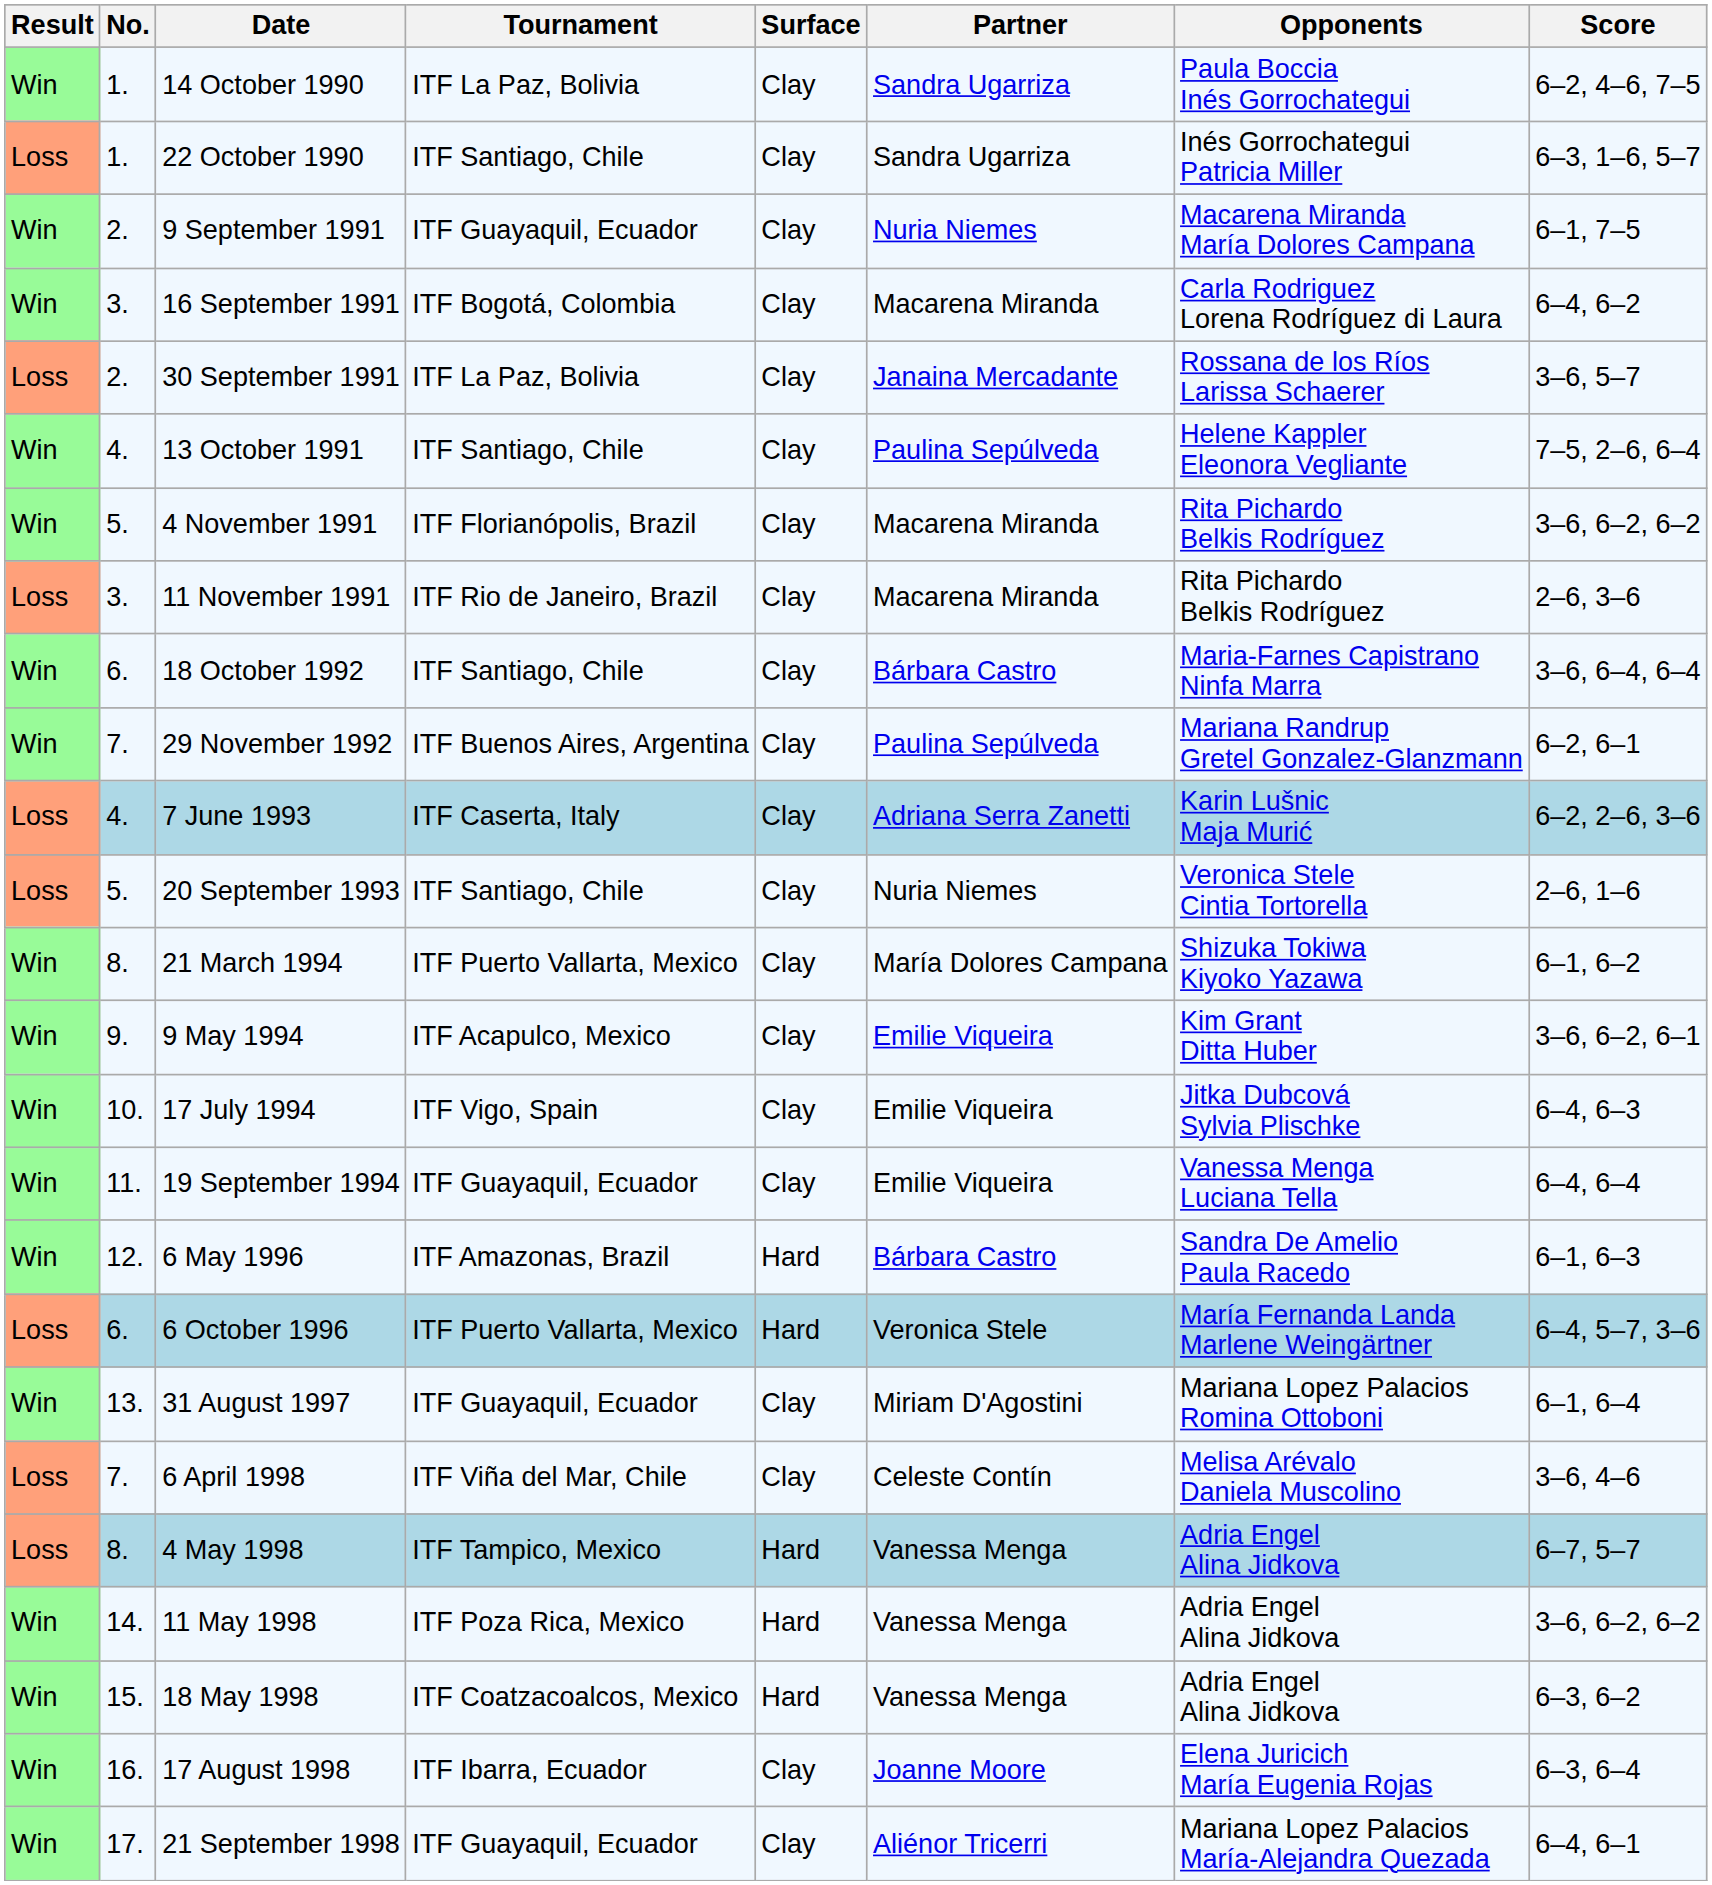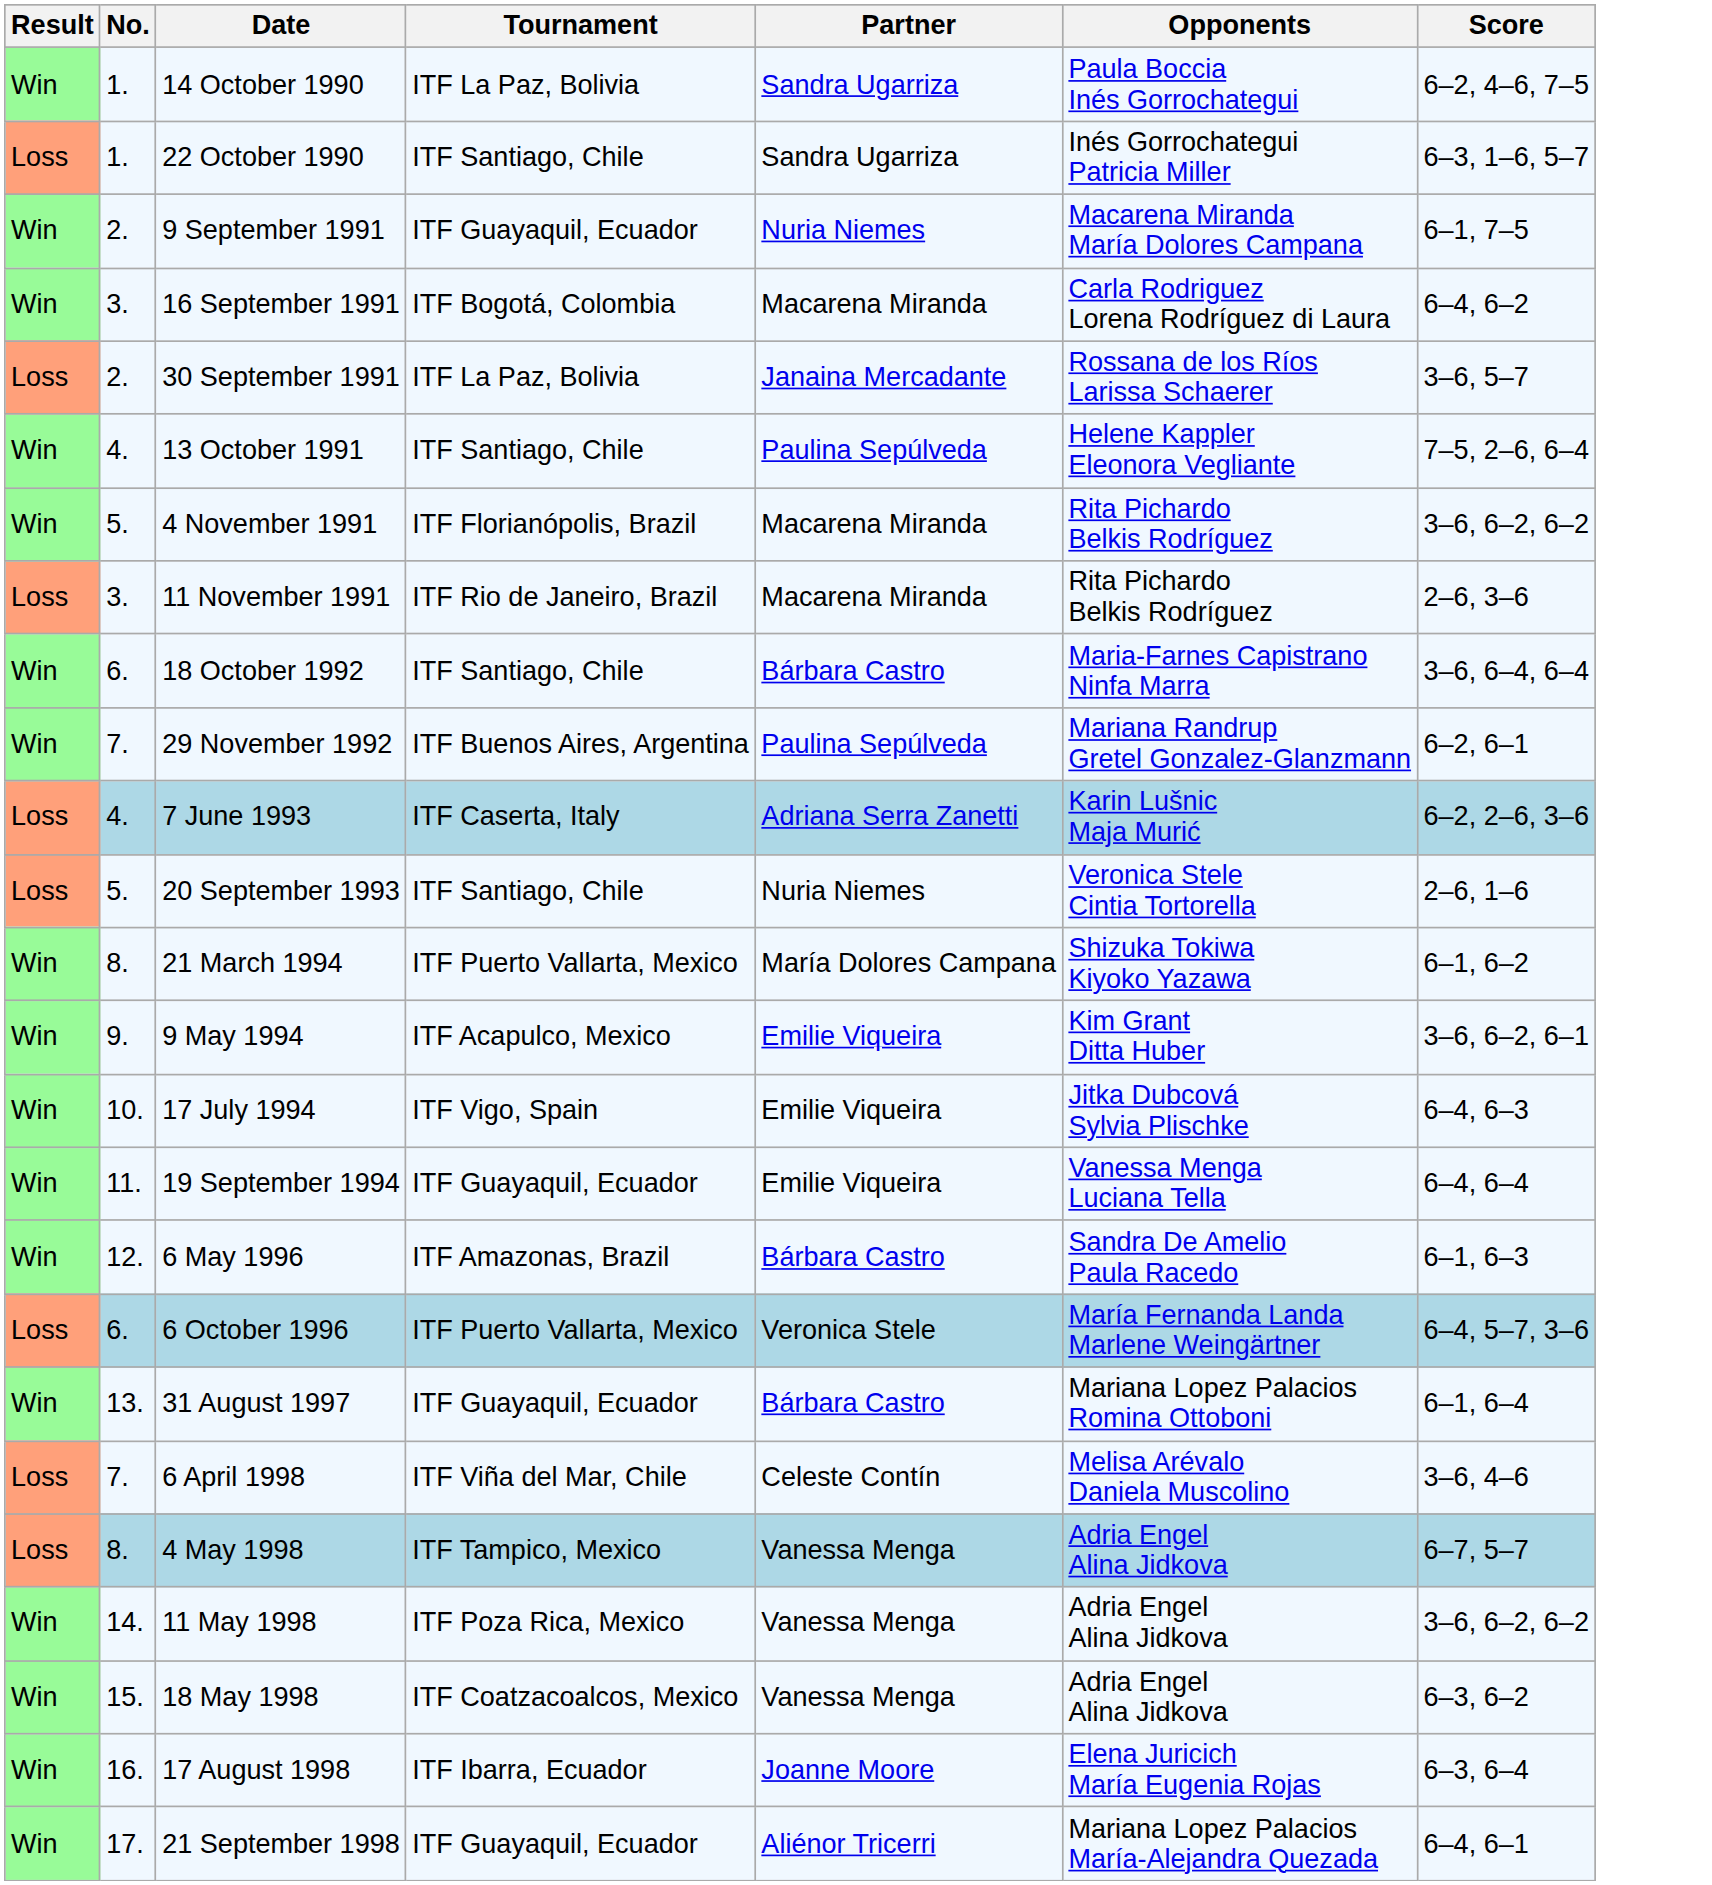 <table class="sortable wikitable">
 <tr>
 <th>Result</th>
 <th>No.</th>
 <th>Date</th>
 <th>Tournament</th>
-<th>Surface</th>
 <th>Partner</th>
 <th>Opponents</th>
 <th class="unsortable">Score</th>
 </tr>
 <tr style="background:#f0f8ff;">
 <td style="background:#98fb98;">Win</td>
 <td>1.</td>
 <td>14 October 1990</td>
 <td>ITF La Paz, Bolivia</td>
-<td>Clay</td>
 <td> <a href='#'>Sandra Ugarriza</a></td>
 <td> <a href='#'>Paula Boccia</a> <br>  <a href='#'>Inés Gorrochategui</a></td>
 <td>6–2, 4–6, 7–5</td>
 </tr>
 <tr style="background:#f0f8ff;">
 <td style="background:#ffa07a;">Loss</td>
 <td>1.</td>
 <td>22 October 1990</td>
 <td>ITF Santiago, Chile</td>
-<td>Clay</td>
 <td> Sandra Ugarriza</td>
 <td> Inés Gorrochategui <br>  <a href='#'>Patricia Miller</a></td>
 <td>6–3, 1–6, 5–7</td>
 </tr>
 <tr style="background:#f0f8ff;">
 <td style="background:#98fb98;">Win</td>
 <td>2.</td>
 <td>9 September 1991</td>
 <td>ITF Guayaquil, Ecuador</td>
-<td>Clay</td>
 <td> <a href='#'>Nuria Niemes</a></td>
 <td> <a href='#'>Macarena Miranda</a> <br>  <a href='#'>María Dolores Campana</a></td>
 <td>6–1, 7–5</td>
 </tr>
 <tr style="background:#f0f8ff;">
 <td style="background:#98fb98;">Win</td>
 <td>3.</td>
 <td>16 September 1991</td>
 <td>ITF Bogotá, Colombia</td>
-<td>Clay</td>
 <td> Macarena Miranda</td>
 <td> <a href='#'>Carla Rodriguez</a> <br>  Lorena Rodríguez di Laura</td>
 <td>6–4, 6–2</td>
 </tr>
 <tr style="background:#f0f8ff;">
 <td style="background:#ffa07a;">Loss</td>
 <td>2.</td>
 <td>30 September 1991</td>
 <td>ITF La Paz, Bolivia</td>
-<td>Clay</td>
 <td> <a href='#'>Janaina Mercadante</a></td>
 <td> <a href='#'>Rossana de los Ríos</a> <br>  <a href='#'>Larissa Schaerer</a></td>
 <td>3–6, 5–7</td>
 </tr>
 <tr style="background:#f0f8ff;">
 <td style="background:#98fb98;">Win</td>
 <td>4.</td>
 <td>13 October 1991</td>
 <td>ITF Santiago, Chile</td>
-<td>Clay</td>
 <td> <a href='#'>Paulina Sepúlveda</a></td>
 <td> <a href='#'>Helene Kappler</a> <br>  <a href='#'>Eleonora Vegliante</a></td>
 <td>7–5, 2–6, 6–4</td>
 </tr>
 <tr style="background:#f0f8ff;">
 <td style="background:#98fb98;">Win</td>
 <td>5.</td>
 <td>4 November 1991</td>
 <td>ITF Florianópolis, Brazil</td>
-<td>Clay</td>
 <td> Macarena Miranda</td>
 <td> <a href='#'>Rita Pichardo</a> <br>  <a href='#'>Belkis Rodríguez</a></td>
 <td>3–6, 6–2, 6–2</td>
 </tr>
 <tr style="background:#f0f8ff;">
 <td style="background:#ffa07a;">Loss</td>
 <td>3.</td>
 <td>11 November 1991</td>
 <td>ITF Rio de Janeiro, Brazil</td>
-<td>Clay</td>
 <td> Macarena Miranda</td>
 <td> Rita Pichardo <br>  Belkis Rodríguez</td>
 <td>2–6, 3–6</td>
 </tr>
 <tr style="background:#f0f8ff;">
 <td style="background:#98fb98;">Win</td>
 <td>6.</td>
 <td>18 October 1992</td>
 <td>ITF Santiago, Chile</td>
-<td>Clay</td>
 <td> <a href='#'>Bárbara Castro</a></td>
 <td> <a href='#'>Maria-Farnes Capistrano</a> <br>  <a href='#'>Ninfa Marra</a></td>
 <td>3–6, 6–4, 6–4</td>
 </tr>
 <tr style="background:#f0f8ff;">
 <td style="background:#98fb98;">Win</td>
 <td>7.</td>
 <td>29 November 1992</td>
 <td>ITF Buenos Aires, Argentina</td>
-<td>Clay</td>
 <td> <a href='#'>Paulina Sepúlveda</a></td>
 <td> <a href='#'>Mariana Randrup</a> <br>  <a href='#'>Gretel Gonzalez-Glanzmann</a></td>
 <td>6–2, 6–1</td>
 </tr>
 <tr style="background:lightblue;">
 <td style="background:#ffa07a;">Loss</td>
 <td>4.</td>
 <td>7 June 1993</td>
 <td>ITF Caserta, Italy</td>
-<td>Clay</td>
 <td> <a href='#'>Adriana Serra Zanetti</a></td>
 <td> <a href='#'>Karin Lušnic</a> <br>  <a href='#'>Maja Murić</a></td>
 <td>6–2, 2–6, 3–6</td>
 </tr>
 <tr style="background:#f0f8ff;">
 <td style="background:#ffa07a;">Loss</td>
 <td>5.</td>
 <td>20 September 1993</td>
 <td>ITF Santiago, Chile</td>
-<td>Clay</td>
 <td> Nuria Niemes</td>
 <td> <a href='#'>Veronica Stele</a> <br>  <a href='#'>Cintia Tortorella</a></td>
 <td>2–6, 1–6</td>
 </tr>
 <tr style="background:#f0f8ff;">
 <td style="background:#98fb98;">Win</td>
 <td>8.</td>
 <td>21 March 1994</td>
 <td>ITF Puerto Vallarta, Mexico</td>
-<td>Clay</td>
 <td> María Dolores Campana</td>
 <td> <a href='#'>Shizuka Tokiwa</a> <br>  <a href='#'>Kiyoko Yazawa</a></td>
 <td>6–1, 6–2</td>
 </tr>
 <tr style="background:#f0f8ff;">
 <td style="background:#98fb98;">Win</td>
 <td>9.</td>
 <td>9 May 1994</td>
 <td>ITF Acapulco, Mexico</td>
-<td>Clay</td>
 <td> <a href='#'>Emilie Viqueira</a></td>
 <td> <a href='#'>Kim Grant</a> <br>  <a href='#'>Ditta Huber</a></td>
 <td>3–6, 6–2, 6–1</td>
 </tr>
 <tr style="background:#f0f8ff;">
 <td style="background:#98fb98;">Win</td>
 <td>10.</td>
 <td>17 July 1994</td>
 <td>ITF Vigo, Spain</td>
-<td>Clay</td>
 <td> Emilie Viqueira</td>
 <td> <a href='#'>Jitka Dubcová</a> <br>  <a href='#'>Sylvia Plischke</a></td>
 <td>6–4, 6–3</td>
 </tr>
 <tr style="background:#f0f8ff;">
 <td style="background:#98fb98;">Win</td>
 <td>11.</td>
 <td>19 September 1994</td>
 <td>ITF Guayaquil, Ecuador</td>
-<td>Clay</td>
 <td> Emilie Viqueira</td>
 <td> <a href='#'>Vanessa Menga</a> <br>  <a href='#'>Luciana Tella</a></td>
 <td>6–4, 6–4</td>
 </tr>
 <tr style="background:#f0f8ff;">
 <td style="background:#98fb98;">Win</td>
 <td>12.</td>
 <td>6 May 1996</td>
 <td>ITF Amazonas, Brazil</td>
-<td>Hard</td>
 <td> <a href='#'>Bárbara Castro</a></td>
 <td> <a href='#'>Sandra De Amelio</a> <br>  <a href='#'>Paula Racedo</a></td>
 <td>6–1, 6–3</td>
 </tr>
 <tr style="background:lightblue;">
 <td style="background:#ffa07a;">Loss</td>
 <td>6.</td>
 <td>6 October 1996</td>
 <td>ITF Puerto Vallarta, Mexico</td>
-<td>Hard</td>
 <td> Veronica Stele</td>
 <td> <a href='#'>María Fernanda Landa</a> <br>  <a href='#'>Marlene Weingärtner</a></td>
 <td>6–4, 5–7, 3–6</td>
 </tr>
 <tr style="background:#f0f8ff;">
 <td style="background:#98fb98;">Win</td>
 <td>13.</td>
 <td>31 August 1997</td>
 <td>ITF Guayaquil, Ecuador</td>
-<td>Clay</td>
-<td> Miriam D'Agostini</td>
+<td> <a href='#'>Bárbara Castro</a></td>
 <td> Mariana Lopez Palacios <br>  <a href='#'>Romina Ottoboni</a></td>
 <td>6–1, 6–4</td>
 </tr>
 <tr style="background:#f0f8ff;">
 <td style="background:#ffa07a;">Loss</td>
 <td>7.</td>
 <td>6 April 1998</td>
 <td>ITF Viña del Mar, Chile</td>
-<td>Clay</td>
 <td> Celeste Contín</td>
 <td> <a href='#'>Melisa Arévalo</a> <br>  <a href='#'>Daniela Muscolino</a></td>
 <td>3–6, 4–6</td>
 </tr>
 <tr style="background:lightblue;">
 <td style="background:#ffa07a;">Loss</td>
 <td>8.</td>
 <td>4 May 1998</td>
 <td>ITF Tampico, Mexico</td>
-<td>Hard</td>
 <td> Vanessa Menga</td>
 <td> <a href='#'>Adria Engel</a> <br>  <a href='#'>Alina Jidkova</a></td>
 <td>6–7, 5–7</td>
 </tr>
 <tr style="background:#f0f8ff;">
 <td style="background:#98fb98;">Win</td>
 <td>14.</td>
 <td>11 May 1998</td>
 <td>ITF Poza Rica, Mexico</td>
-<td>Hard</td>
 <td> Vanessa Menga</td>
 <td> Adria Engel <br>  Alina Jidkova</td>
 <td>3–6, 6–2, 6–2</td>
 </tr>
 <tr style="background:#f0f8ff;">
 <td style="background:#98fb98;">Win</td>
 <td>15.</td>
 <td>18 May 1998</td>
 <td>ITF Coatzacoalcos, Mexico</td>
-<td>Hard</td>
 <td> Vanessa Menga</td>
 <td> Adria Engel <br>  Alina Jidkova</td>
 <td>6–3, 6–2</td>
 </tr>
 <tr bgcolor="#f0f8ff">
 <td style="background:#98fb98;">Win</td>
 <td>16.</td>
 <td>17 August 1998</td>
 <td>ITF Ibarra, Ecuador</td>
-<td>Clay</td>
 <td> <a href='#'>Joanne Moore</a></td>
 <td> <a href='#'>Elena Juricich</a> <br>  <a href='#'>María Eugenia Rojas</a></td>
 <td>6–3, 6–4</td>
 </tr>
 <tr style="background:#f0f8ff;">
 <td style="background:#98fb98;">Win</td>
 <td>17.</td>
 <td>21 September 1998</td>
 <td>ITF Guayaquil, Ecuador</td>
-<td>Clay</td>
 <td> <a href='#'>Aliénor Tricerri</a></td>
 <td> Mariana Lopez Palacios <br>  <a href='#'>María-Alejandra Quezada</a></td>
 <td>6–4, 6–1</td>
 </tr>
 </table>
